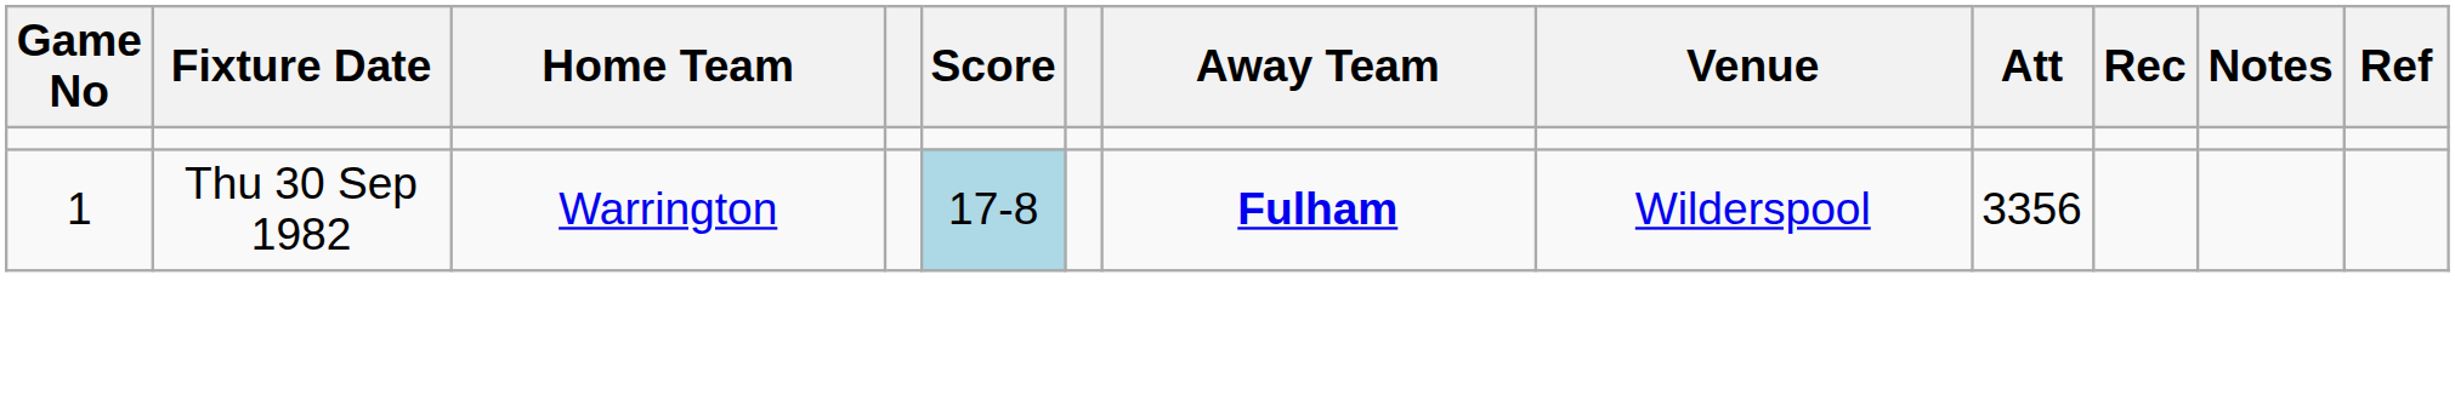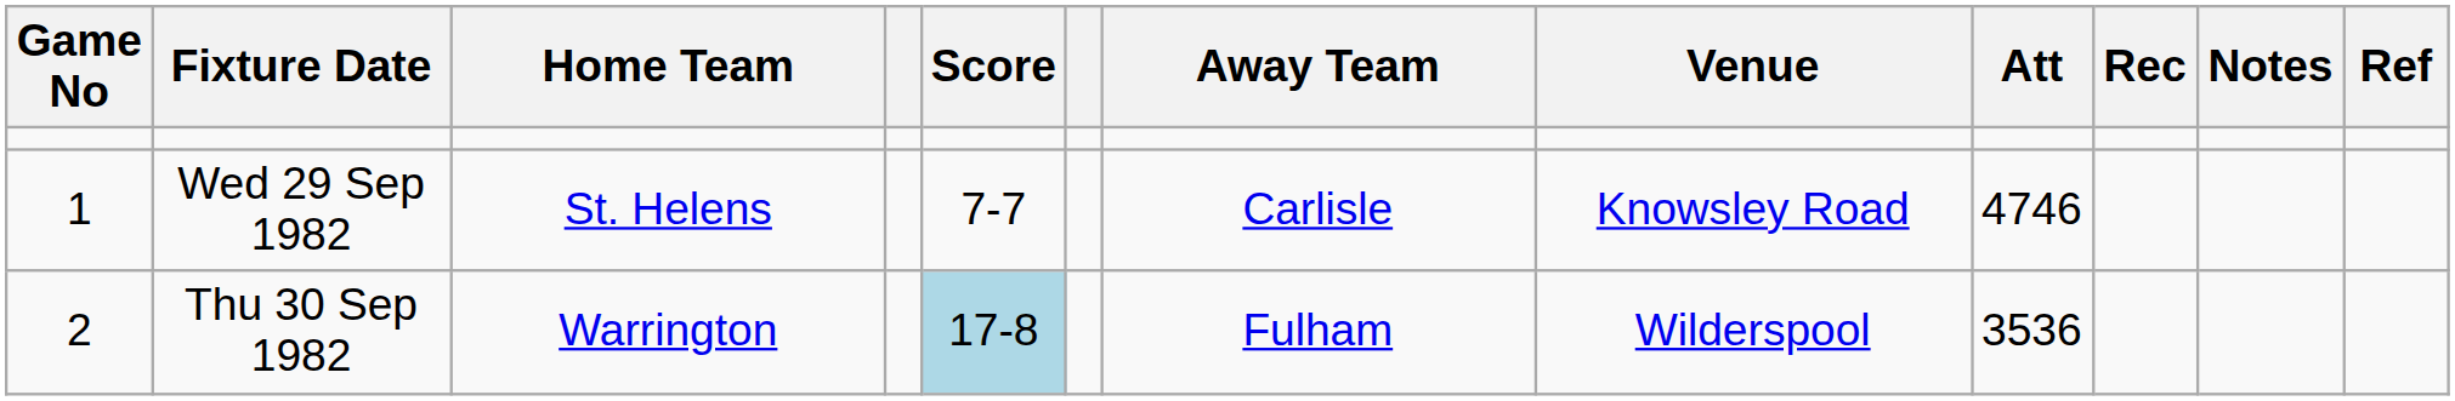 <table class="wikitable" style="text-align:center;">
 <tr>
 <th width=20 abbr="No">Game No</th>
 <th width=100 abbr="Date">Fixture Date</th>
 <th width=150 abbr="Home Team">Home Team</th>
 <th width=5 abbr="space"></th>
 <th width=20 abbr="Score">Score</th>
 <th width=5 abbr="space"></th>
 <th width=150 abbr="Away Team">Away Team</th>
 <th width=150 abbr="Venue">Venue</th>
 <th width=30 abbr="Att">Att</th>
 <th width=30 abbr="Rec">Rec</th>
 <th width=20 abbr="Notes">Notes</th>
 <th width=30 abbr="Ref">Ref</th>
 </tr>
 <tr>
 <td></td>
 <td></td>
 <td></td>
 <td></td>
 <td></td>
 <td></td>
 <td></td>
 <td></td>
 <td></td>
 <td></td>
 <td></td>
 </tr>
 <tr>
 <td>1</td>
+<td>Wed 29 Sep 1982</td>
+<td><a href='#'>St. Helens</a></td>
+<td></td>
+<td>7-7</td>
+<td></td>
+<td><a href='#'>Carlisle</a></td>
+<td><a href='#'>Knowsley Road</a></td>
+<td>4746</td>
+<td></td>
+<td></td>
+<td></td>
+</tr>
+<tr>
+<td>2</td>
 <td>Thu 30 Sep 1982</td>
 <td><a href='#'>Warrington</a></td>
 <td></td>
 <td style="background: lightblue;">17-8</td>
 <td></td>
-<td><strong><a href='#'>Fulham</a></strong></td>
+<td><a href='#'>Fulham</a></td>
 <td><a href='#'>Wilderspool</a></td>
-<td>3356</td>
+<td>3536</td>
 <td></td>
 <td></td>
 <td></td>
 </tr>
 </table>
